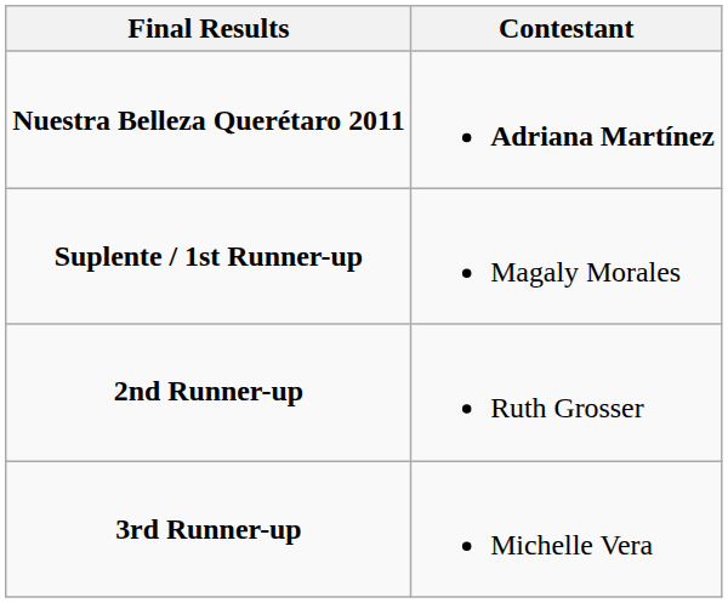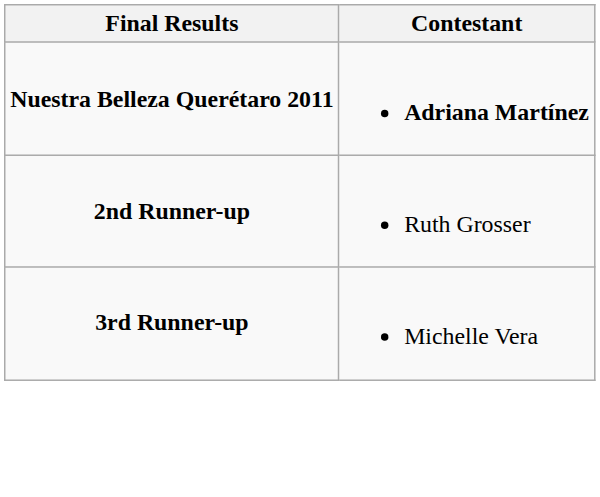 <table class="wikitable">
 <tr>
 <th>Final Results</th>
 <th>Contestant</th>
 </tr>
 <tr>
 <td align="center"><strong>Nuestra Belleza Querétaro 2011</strong></td>
 <td><br><ul><li><strong>Adriana Martínez</strong></li></ul></td>
 </tr>
 <tr>
-<td align="center"><strong>Suplente / 1st Runner-up</strong></td>
-<td><br><ul><li>Magaly Morales</li></ul></td>
-</tr>
-<tr>
 <td align="center"><strong>2nd Runner-up</strong></td>
 <td><br><ul><li>Ruth Grosser</li></ul></td>
 </tr>
 <tr>
 <td align="center"><strong>3rd Runner-up</strong></td>
 <td><br><ul><li>Michelle Vera</li></ul></td>
 </tr>
 </table>
